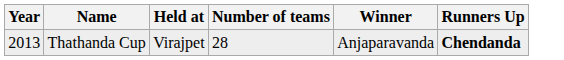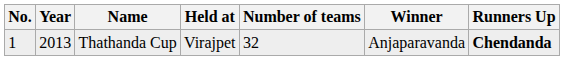 <table class="wikitable sortable" border="0" bgcolor="#F5F5F5">
 <tr>
+<th>No.</th>
 <th>Year</th>
 <th>Name</th>
 <th>Held at</th>
 <th>Number of teams</th>
 <th>Winner</th>
 <th>Runners Up</th>
 </tr>
 <tr bgcolor=#eeeeee>
+<td>1</td>
 <td>2013</td>
 <td>Thathanda Cup</td>
 <td>Virajpet</td>
-<td>28</td>
+<td>32</td>
 <td>Anjaparavanda</td>
 <td><strong>Chendanda</strong></td>
 </tr>
 </table>
